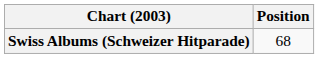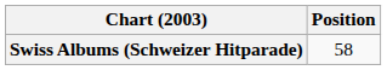 <table class="wikitable plainrowheaders" style="text-align:center">
 <tr>
 <th scope="col">Chart (2003)</th>
 <th scope="col">Position</th>
 </tr>
 <tr>
 <th scope="row">Swiss Albums (Schweizer Hitparade)</th>
-<td>68</td>
+<td>58</td>
 </tr>
 </table>
